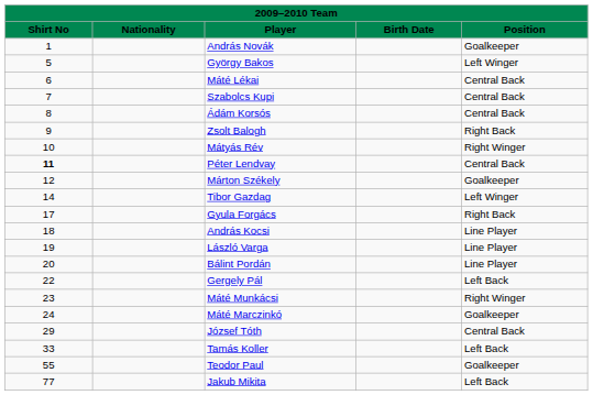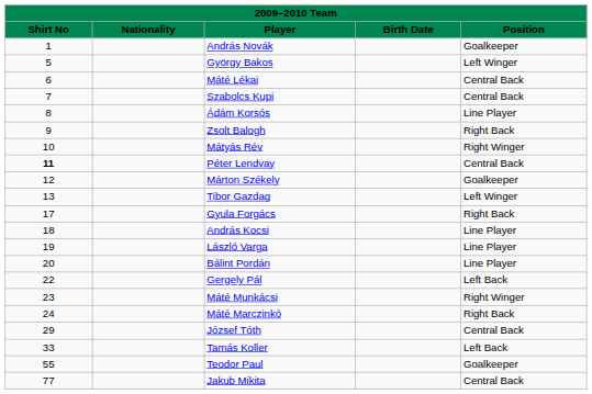 <table class="wikitable collapsible collapsed" style="width:100%">
 <tr>
 <th colspan=5 style="background-color:#008751;color:black;text-align:center;"> <strong>2009–2010 Team</strong></th>
 </tr>
 <tr>
 <th style="color:black; background:#008751">Shirt No</th>
 <th style="color:black; background:#008751">Nationality</th>
 <th style="color:black; background:#008751">Player</th>
 <th style="color:black; background:#008751">Birth Date</th>
 <th style="color:black; background:#008751">Position</th>
 </tr>
 <tr>
 <td align=center>1</td>
 <td></td>
 <td><a href='#'>András Novák</a></td>
 <td></td>
 <td>Goalkeeper</td>
 </tr>
 <tr>
 <td align=center>5</td>
 <td></td>
 <td><a href='#'>György Bakos</a></td>
 <td></td>
 <td>Left Winger</td>
 </tr>
 <tr>
 <td align=center>6</td>
 <td></td>
 <td><a href='#'>Máté Lékai</a></td>
 <td></td>
 <td>Central Back</td>
 </tr>
 <tr>
 <td align=center>7</td>
 <td></td>
 <td><a href='#'>Szabolcs Kupi</a></td>
 <td></td>
 <td>Central Back</td>
 </tr>
 <tr>
 <td align=center>8</td>
 <td></td>
 <td><a href='#'>Ádám Korsós</a></td>
 <td></td>
-<td>Central Back</td>
+<td>Line Player</td>
 </tr>
 <tr>
 <td align=center>9</td>
 <td></td>
 <td><a href='#'>Zsolt Balogh</a></td>
 <td></td>
 <td>Right Back</td>
 </tr>
 <tr>
 <td align=center>10</td>
 <td></td>
 <td><a href='#'>Mátyás Rév</a></td>
 <td></td>
 <td>Right Winger</td>
 </tr>
 <tr>
 <td align=center><strong>11</strong></td>
 <td></td>
 <td><a href='#'>Péter Lendvay</a></td>
 <td></td>
 <td>Central Back</td>
 </tr>
 <tr>
 <td align=center>12</td>
 <td></td>
 <td><a href='#'>Márton Székely</a></td>
 <td></td>
 <td>Goalkeeper</td>
 </tr>
 <tr>
-<td align=center>14</td>
+<td align=center>13</td>
 <td></td>
 <td><a href='#'>Tibor Gazdag</a></td>
 <td></td>
 <td>Left Winger</td>
 </tr>
 <tr>
 <td align=center>17</td>
 <td></td>
 <td><a href='#'>Gyula Forgács</a></td>
 <td></td>
 <td>Right Back</td>
 </tr>
 <tr>
 <td align=center>18</td>
 <td></td>
 <td><a href='#'>András Kocsi</a></td>
 <td></td>
 <td>Line Player</td>
 </tr>
 <tr>
 <td align=center>19</td>
 <td></td>
 <td><a href='#'>László Varga</a></td>
 <td></td>
 <td>Line Player</td>
 </tr>
 <tr>
 <td align=center>20</td>
 <td></td>
 <td><a href='#'>Bálint Pordán</a></td>
 <td></td>
 <td>Line Player</td>
 </tr>
 <tr>
 <td align=center>22</td>
 <td></td>
 <td><a href='#'>Gergely Pál</a></td>
 <td></td>
 <td>Left Back</td>
 </tr>
 <tr>
 <td align=center>23</td>
 <td></td>
 <td><a href='#'>Máté Munkácsi</a></td>
 <td></td>
 <td>Right Winger</td>
 </tr>
 <tr>
 <td align=center>24</td>
 <td></td>
 <td><a href='#'>Máté Marczinkó</a></td>
 <td></td>
-<td>Goalkeeper</td>
+<td>Right Back</td>
 </tr>
 <tr>
 <td align=center>29</td>
 <td></td>
 <td><a href='#'>József Tóth</a></td>
 <td></td>
 <td>Central Back</td>
 </tr>
 <tr>
 <td align=center>33</td>
 <td></td>
 <td><a href='#'>Tamás Koller</a></td>
 <td></td>
 <td>Left Back</td>
 </tr>
 <tr>
 <td align=center>55</td>
 <td></td>
 <td><a href='#'>Teodor Paul</a></td>
 <td></td>
 <td>Goalkeeper</td>
 </tr>
 <tr>
 <td align=center>77</td>
 <td></td>
 <td><a href='#'>Jakub Mikita</a></td>
 <td></td>
-<td>Left Back</td>
+<td>Central Back</td>
 </tr>
 </table>
